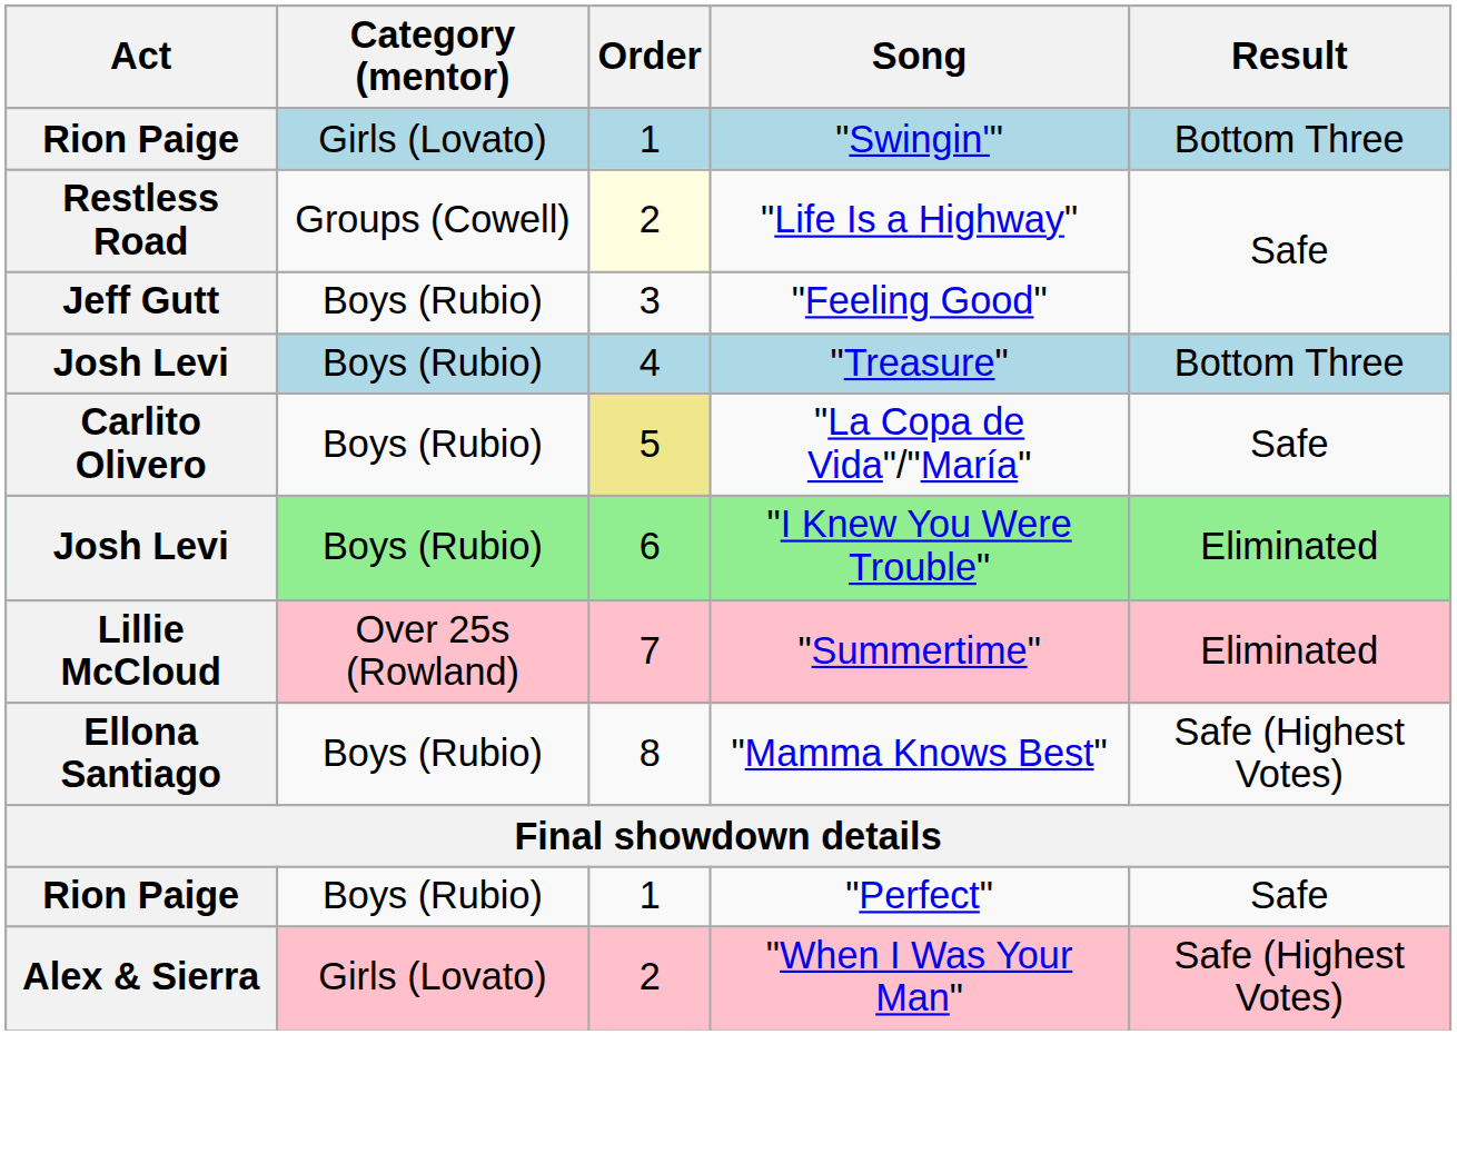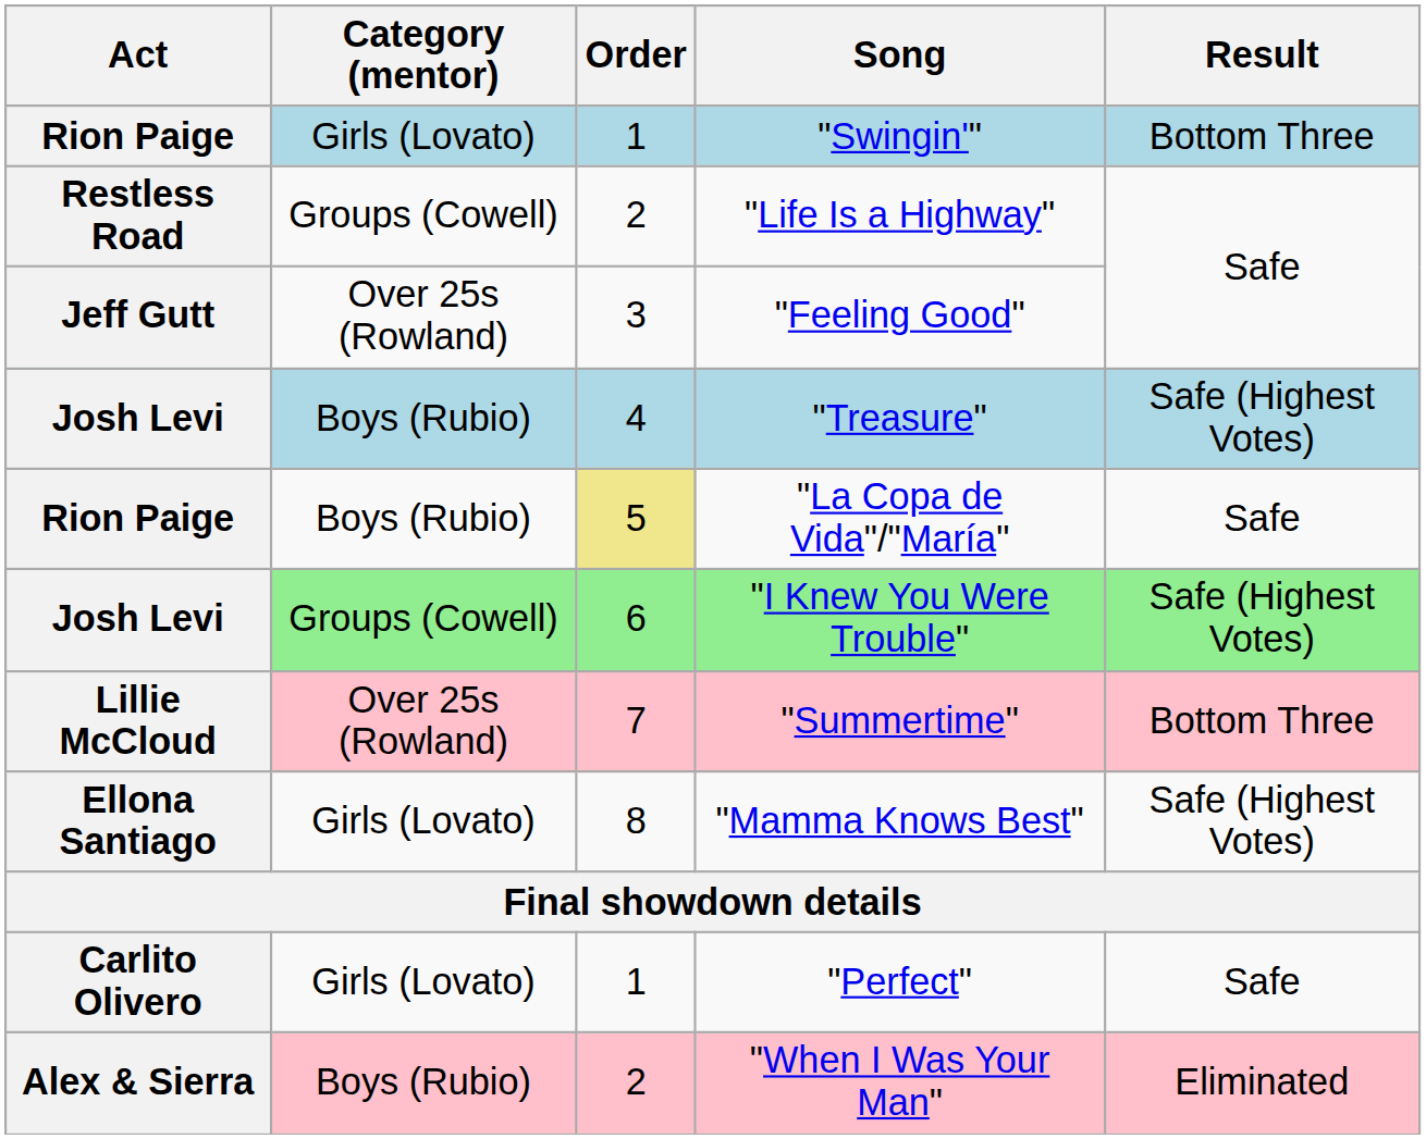 <table class="wikitable plainrowheaders" style="text-align:center;">
 <tr>
 <th scope="col">Act</th>
 <th scope="col">Category (mentor)</th>
 <th scope="col">Order</th>
 <th scope="col">Song</th>
 <th scope="col">Result</th>
 </tr>
 <tr style="background:lightblue;">
 <th scope="row">Rion Paige</th>
 <td>Girls (Lovato)</td>
 <td>1</td>
 <td>"<a href='#'>Swingin'</a>"</td>
 <td>Bottom Three</td>
 </tr>
 <tr>
 <th scope="row">Restless Road</th>
 <td>Groups (Cowell)</td>
-<td style="background: lightyellow;">2</td>
+<td>2</td>
 <td>"<a href='#'>Life Is a Highway</a>"</td>
 <td rowspan=2>Safe</td>
 </tr>
 <tr>
 <th scope="row">Jeff Gutt</th>
-<td>Boys (Rubio)</td>
+<td>Over 25s (Rowland)</td>
 <td>3</td>
 <td>"<a href='#'>Feeling Good</a>"</td>
 </tr>
 <tr style="background:lightblue;">
 <th scope="row">Josh Levi</th>
 <td>Boys (Rubio)</td>
 <td>4</td>
 <td>"<a href='#'>Treasure</a>"</td>
-<td>Bottom Three</td>
+<td>Safe (Highest Votes)</td>
 </tr>
 <tr>
-<th scope="row">Carlito Olivero</th>
+<th scope=row>Rion Paige</th>
 <td>Boys (Rubio)</td>
 <td style="background: khaki;">5</td>
 <td>"<a href='#'>La Copa de Vida</a>"/"<a href='#'>María</a>"</td>
 <td>Safe</td>
 </tr>
 <tr style="background:lightgreen;">
 <th scope=row>Josh Levi</th>
-<td>Boys (Rubio)</td>
+<td>Groups (Cowell)</td>
 <td>6</td>
 <td>"<a href='#'>I Knew You Were Trouble</a>"</td>
-<td>Eliminated</td>
+<td>Safe (Highest Votes)</td>
 </tr>
 <tr style="background:pink;">
 <th scope="row">Lillie McCloud</th>
 <td>Over 25s (Rowland)</td>
 <td>7</td>
 <td>"<a href='#'>Summertime</a>"</td>
-<td>Eliminated</td>
+<td>Bottom Three</td>
 </tr>
 <tr>
 <th scope="row">Ellona Santiago</th>
-<td>Boys (Rubio)</td>
+<td>Girls (Lovato)</td>
 <td>8</td>
 <td>"<a href='#'>Mamma Knows Best</a>"</td>
 <td>Safe (Highest Votes)</td>
 </tr>
 <tr>
 <th colspan=5>Final showdown details</th>
 </tr>
 <tr>
-<th scope=row>Rion Paige</th>
-<td>Boys (Rubio)</td>
+<th scope="row">Carlito Olivero</th>
+<td>Girls (Lovato)</td>
 <td>1</td>
 <td>"<a href='#'>Perfect</a>"</td>
 <td>Safe</td>
 </tr>
 <tr style="background:pink;">
 <th scope="row">Alex & Sierra</th>
-<td>Girls (Lovato)</td>
+<td>Boys (Rubio)</td>
 <td>2</td>
 <td>"<a href='#'>When I Was Your Man</a>"</td>
-<td>Safe (Highest Votes)</td>
+<td>Eliminated</td>
 </tr>
 </table>
